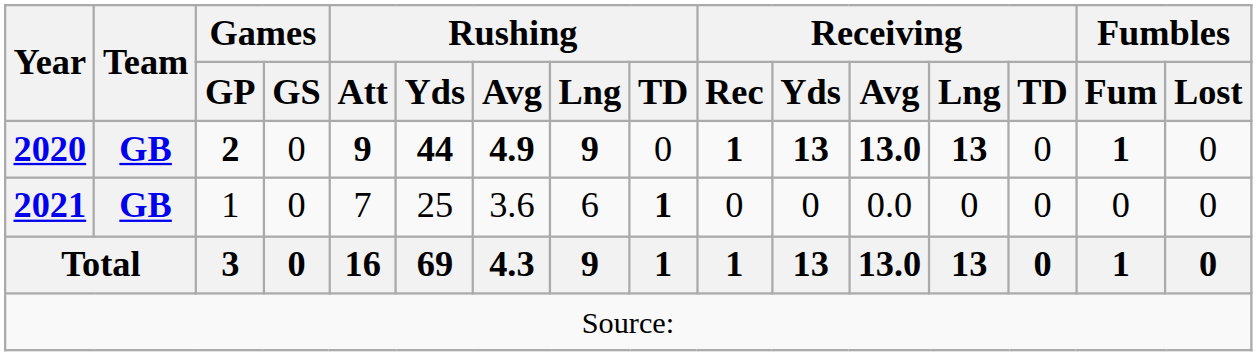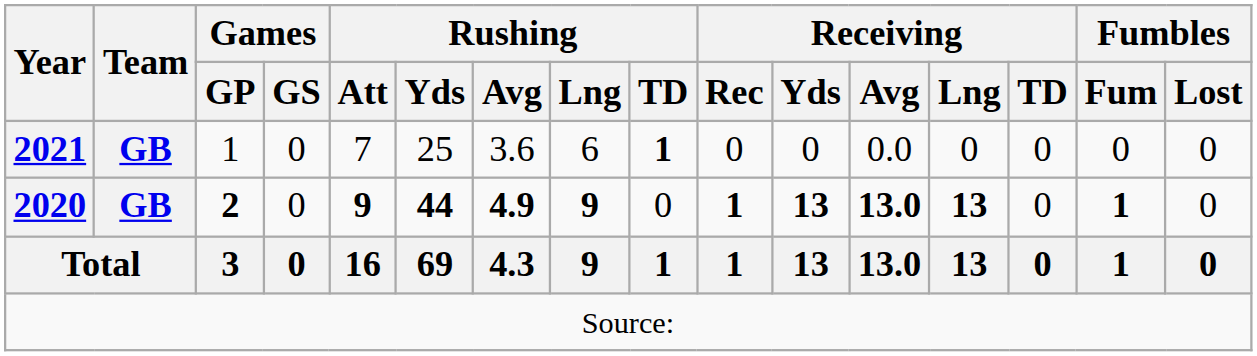 <table class="wikitable" style="text-align: center;">
 <tr>
 <th rowspan="2">Year</th>
 <th rowspan="2">Team</th>
 <th colspan="2">Games</th>
 <th colspan="5">Rushing</th>
 <th colspan="5">Receiving</th>
 <th colspan="2">Fumbles</th>
 </tr>
 <tr>
 <th>GP</th>
 <th>GS</th>
 <th>Att</th>
 <th>Yds</th>
 <th>Avg</th>
 <th>Lng</th>
 <th>TD</th>
 <th>Rec</th>
 <th>Yds</th>
 <th>Avg</th>
 <th>Lng</th>
 <th>TD</th>
 <th>Fum</th>
 <th>Lost</th>
 </tr>
 <tr>
+<th><a href='#'>2021</a></th>
+<th><a href='#'>GB</a></th>
+<td>1</td>
+<td>0</td>
+<td>7</td>
+<td>25</td>
+<td>3.6</td>
+<td>6</td>
+<td><strong>1</strong></td>
+<td>0</td>
+<td>0</td>
+<td>0.0</td>
+<td>0</td>
+<td>0</td>
+<td>0</td>
+<td>0</td>
+</tr>
+<tr>
 <th><a href='#'>2020</a></th>
 <th><a href='#'>GB</a></th>
 <td><strong>2</strong></td>
 <td>0</td>
 <td><strong>9</strong></td>
 <td><strong>44</strong></td>
 <td><strong>4.9</strong></td>
 <td><strong>9</strong></td>
 <td>0</td>
 <td><strong>1</strong></td>
 <td><strong>13</strong></td>
 <td><strong>13.0</strong></td>
 <td><strong>13</strong></td>
 <td>0</td>
 <td><strong>1</strong></td>
-<td>0</td>
-</tr>
-<tr>
-<th><a href='#'>2021</a></th>
-<th><a href='#'>GB</a></th>
-<td>1</td>
-<td>0</td>
-<td>7</td>
-<td>25</td>
-<td>3.6</td>
-<td>6</td>
-<td><strong>1</strong></td>
-<td>0</td>
-<td>0</td>
-<td>0.0</td>
-<td>0</td>
-<td>0</td>
-<td>0</td>
 <td>0</td>
 </tr>
 <tr>
 <th colspan="2">Total</th>
 <th>3</th>
 <th>0</th>
 <th>16</th>
 <th>69</th>
 <th>4.3</th>
 <th>9</th>
 <th>1</th>
 <th>1</th>
 <th>13</th>
 <th>13.0</th>
 <th>13</th>
 <th>0</th>
 <th>1</th>
 <th>0</th>
 </tr>
 <tr>
 <td colspan="16"><small>Source: </small></td>
 </tr>
 </table>
